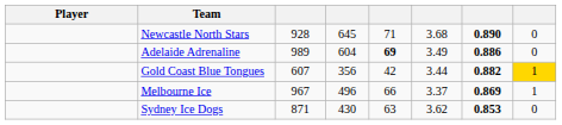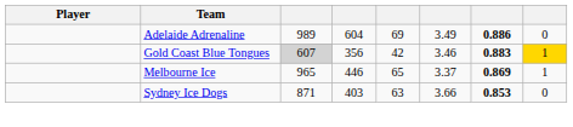 <table class="wikitable sortable" style="text-align:center;">
 <tr>
 <th width="170px">Player</th>
 <th width="175px">Team</th>
 <th width="60px"></th>
 <th width="50px"></th>
 <th width="50px"></th>
 <th width="60px"></th>
 <th width="60px"></th>
 <th width="50px"></th>
 </tr>
 <tr>
 <td style="text-align:left;"></td>
-<td style="text-align:left;"><a href='#'>Newcastle North Stars</a></td>
-<td>928</td>
-<td>645</td>
-<td>71</td>
-<td>3.68</td>
-<td><strong>0.890</strong></td>
-<td>0</td>
-</tr>
-<tr>
-<td style="text-align:left;"></td>
 <td style="text-align:left;"><a href='#'>Adelaide Adrenaline</a></td>
 <td>989</td>
 <td>604</td>
-<td><strong>69</strong></td>
+<td>69</td>
 <td>3.49</td>
 <td><strong>0.886</strong></td>
 <td>0</td>
 </tr>
 <tr>
 <td style="text-align:left;"></td>
 <td style="text-align:left;"><a href='#'>Gold Coast Blue Tongues</a></td>
-<td>607</td>
+<td style="background: lightgrey;">607</td>
 <td>356</td>
 <td>42</td>
-<td>3.44</td>
-<td><strong>0.882</strong></td>
+<td>3.46</td>
+<td><strong>0.883</strong></td>
 <td style="background: gold;">1</td>
 </tr>
 <tr>
 <td style="text-align:left;"></td>
 <td style="text-align:left;"><a href='#'>Melbourne Ice</a></td>
-<td>967</td>
-<td>496</td>
-<td>66</td>
+<td>965</td>
+<td>446</td>
+<td>65</td>
 <td>3.37</td>
 <td><strong>0.869</strong></td>
 <td>1</td>
 </tr>
 <tr>
 <td style="text-align:left;"></td>
 <td style="text-align:left;"><a href='#'>Sydney Ice Dogs</a></td>
 <td>871</td>
-<td>430</td>
+<td>403</td>
 <td>63</td>
-<td>3.62</td>
+<td>3.66</td>
 <td><strong>0.853</strong></td>
 <td>0</td>
 </tr>
 </table>
